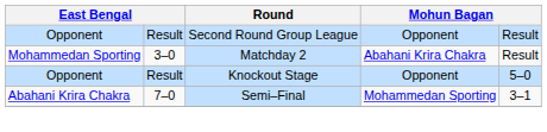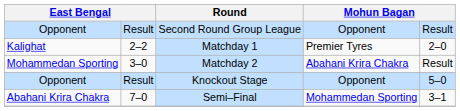 <table class="wikitable" style="text-align:center">
 <tr>
 <th colspan="2"><a href='#'>East Bengal</a></th>
 <th>Round</th>
 <th colspan="2"><a href='#'>Mohun Bagan</a></th>
 </tr>
 <tr style="background:#C1E0FF">
 <td>Opponent</td>
 <td colspan="1">Result</td>
 <td>Second Round Group League</td>
 <td>Opponent</td>
 <td colspan="1">Result</td>
+</tr>
+<tr>
+<td style="text-align:left"><a href='#'>Kalighat</a></td>
+<td colspan="1">2–2</td>
+<td style="background:#C1E0FF">Matchday 1</td>
+<td style="text-align:left">Premier Tyres</td>
+<td colspan="1">2–0</td>
 </tr>
 <tr>
 <td style="text-align:left"><a href='#'>Mohammedan Sporting</a></td>
 <td colspan="1">3–0</td>
 <td style="background:#C1E0FF">Matchday 2</td>
 <td style="text-align:left"><a href='#'>Abahani Krira Chakra</a></td>
 <td>Result</td>
 </tr>
 <tr style="background:#C1E0FF">
 <td>Opponent</td>
 <td>Result</td>
 <td>Knockout Stage</td>
 <td>Opponent</td>
 <td colspan="1">5–0</td>
 </tr>
 <tr>
 <td style="text-align:left"><a href='#'>Abahani Krira Chakra</a></td>
 <td>7–0</td>
 <td style="background:#C1E0FF">Semi–Final</td>
 <td style="text-align:left"><a href='#'>Mohammedan Sporting</a></td>
 <td>3–1</td>
 </tr>
 <tr>
 </tr>
 </table>
